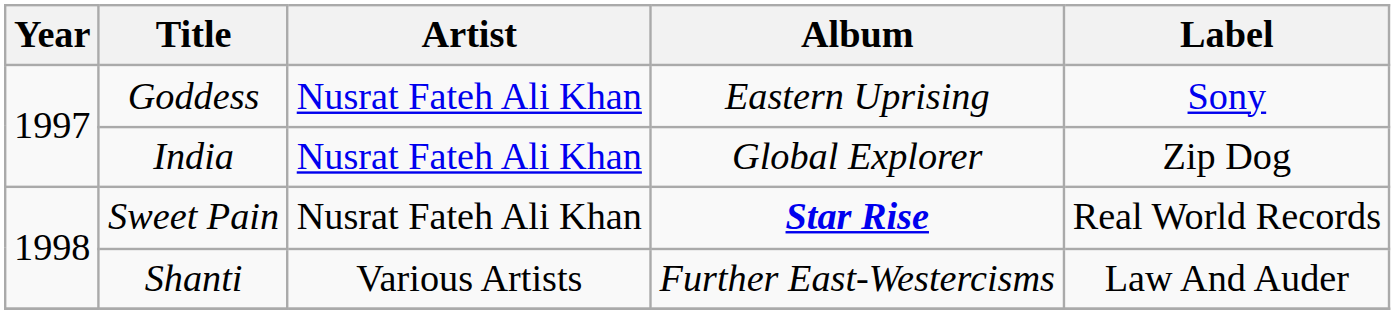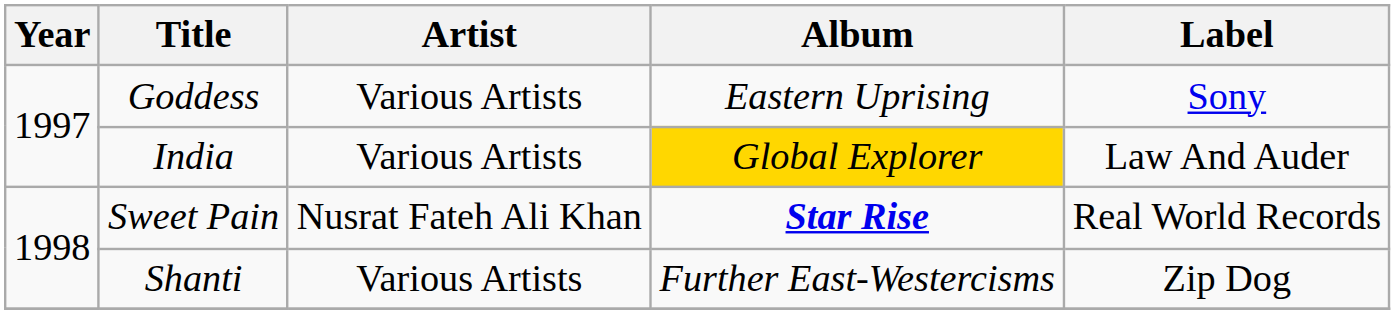 <table class="wikitable plainrowheaders" style="text-align:center;">
 <tr>
 <th>Year</th>
 <th>Title</th>
 <th>Artist</th>
 <th>Album</th>
 <th>Label</th>
 </tr>
 <tr>
 <td rowspan="2">1997</td>
 <td><em>Goddess</em></td>
-<td><a href='#'>Nusrat Fateh Ali Khan</a></td>
+<td>Various Artists</td>
 <td><em>Eastern Uprising</em></td>
 <td><a href='#'>Sony</a></td>
 </tr>
 <tr>
 <td><em>India</em></td>
-<td><a href='#'>Nusrat Fateh Ali Khan</a></td>
-<td><em>Global Explorer</em></td>
-<td>Zip Dog</td>
+<td>Various Artists</td>
+<td style="background: gold;"><em>Global Explorer</em></td>
+<td>Law And Auder</td>
 </tr>
 <tr>
 <td rowspan="2">1998</td>
 <td><em>Sweet Pain</em></td>
 <td>Nusrat Fateh Ali Khan</td>
 <td><strong><em><a href='#'>Star Rise</a></em></strong></td>
 <td>Real World Records</td>
 </tr>
 <tr>
 <td><em>Shanti</em></td>
 <td>Various Artists</td>
 <td><em>Further East-Westercisms</em></td>
-<td>Law And Auder</td>
+<td>Zip Dog</td>
 </tr>
 <tr>
 </tr>
 </table>
